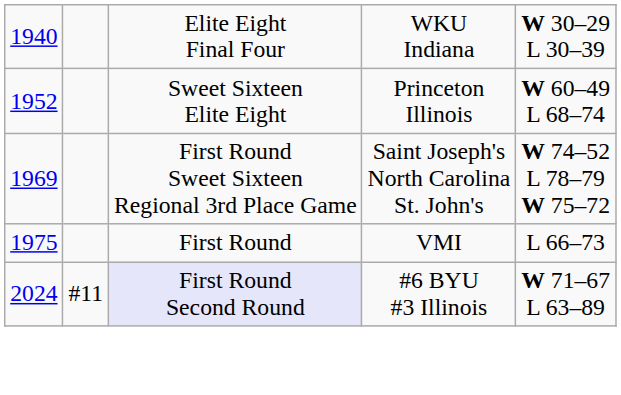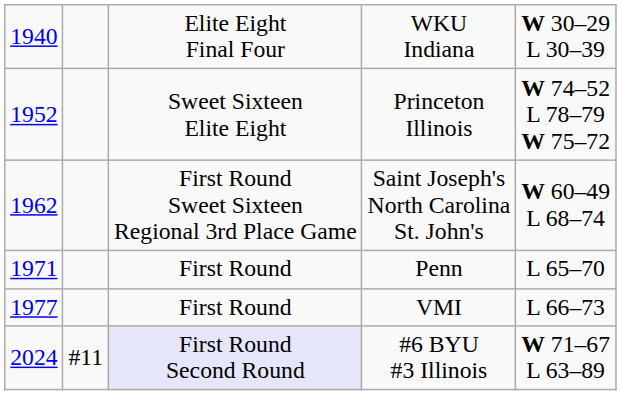 <table class="wikitable">
 <tr align="center">
 <td><a href='#'>1940</a></td>
 <td></td>
 <td>Elite Eight<br>Final Four</td>
 <td>WKU<br>Indiana</td>
 <td><strong>W</strong> 30–29<br>L 30–39</td>
 </tr>
 <tr align="center">
 <td><a href='#'>1952</a></td>
 <td></td>
 <td>Sweet Sixteen<br>Elite Eight</td>
 <td>Princeton<br>Illinois</td>
+<td><strong>W</strong> 74–52<br>L 78–79<br><strong>W</strong> 75–72</td>
+</tr>
+<tr align="center">
+<td><a href='#'>1962</a></td>
+<td></td>
+<td>First Round<br>Sweet Sixteen<br>Regional 3rd Place Game</td>
+<td>Saint Joseph's<br>North Carolina<br>St. John's</td>
 <td><strong>W</strong> 60–49<br>L 68–74</td>
 </tr>
 <tr align="center">
-<td><a href='#'>1969</a></td>
+<td><a href='#'>1971</a></td>
 <td></td>
-<td>First Round<br>Sweet Sixteen<br>Regional 3rd Place Game</td>
-<td>Saint Joseph's<br>North Carolina<br>St. John's</td>
-<td><strong>W</strong> 74–52<br>L 78–79<br><strong>W</strong> 75–72</td>
+<td>First Round</td>
+<td>Penn</td>
+<td>L 65–70</td>
 </tr>
 <tr align="center">
-<td><a href='#'>1975</a></td>
+<td><a href='#'>1977</a></td>
 <td></td>
 <td>First Round</td>
 <td>VMI</td>
 <td>L 66–73</td>
 </tr>
 <tr align="center">
 <td><a href='#'>2024</a></td>
 <td>#11</td>
 <td style="background: lavender;">First Round<br>Second Round</td>
 <td>#6 BYU<br>#3 Illinois</td>
 <td><strong>W</strong> 71–67<br>L 63–89</td>
 </tr>
 </table>
